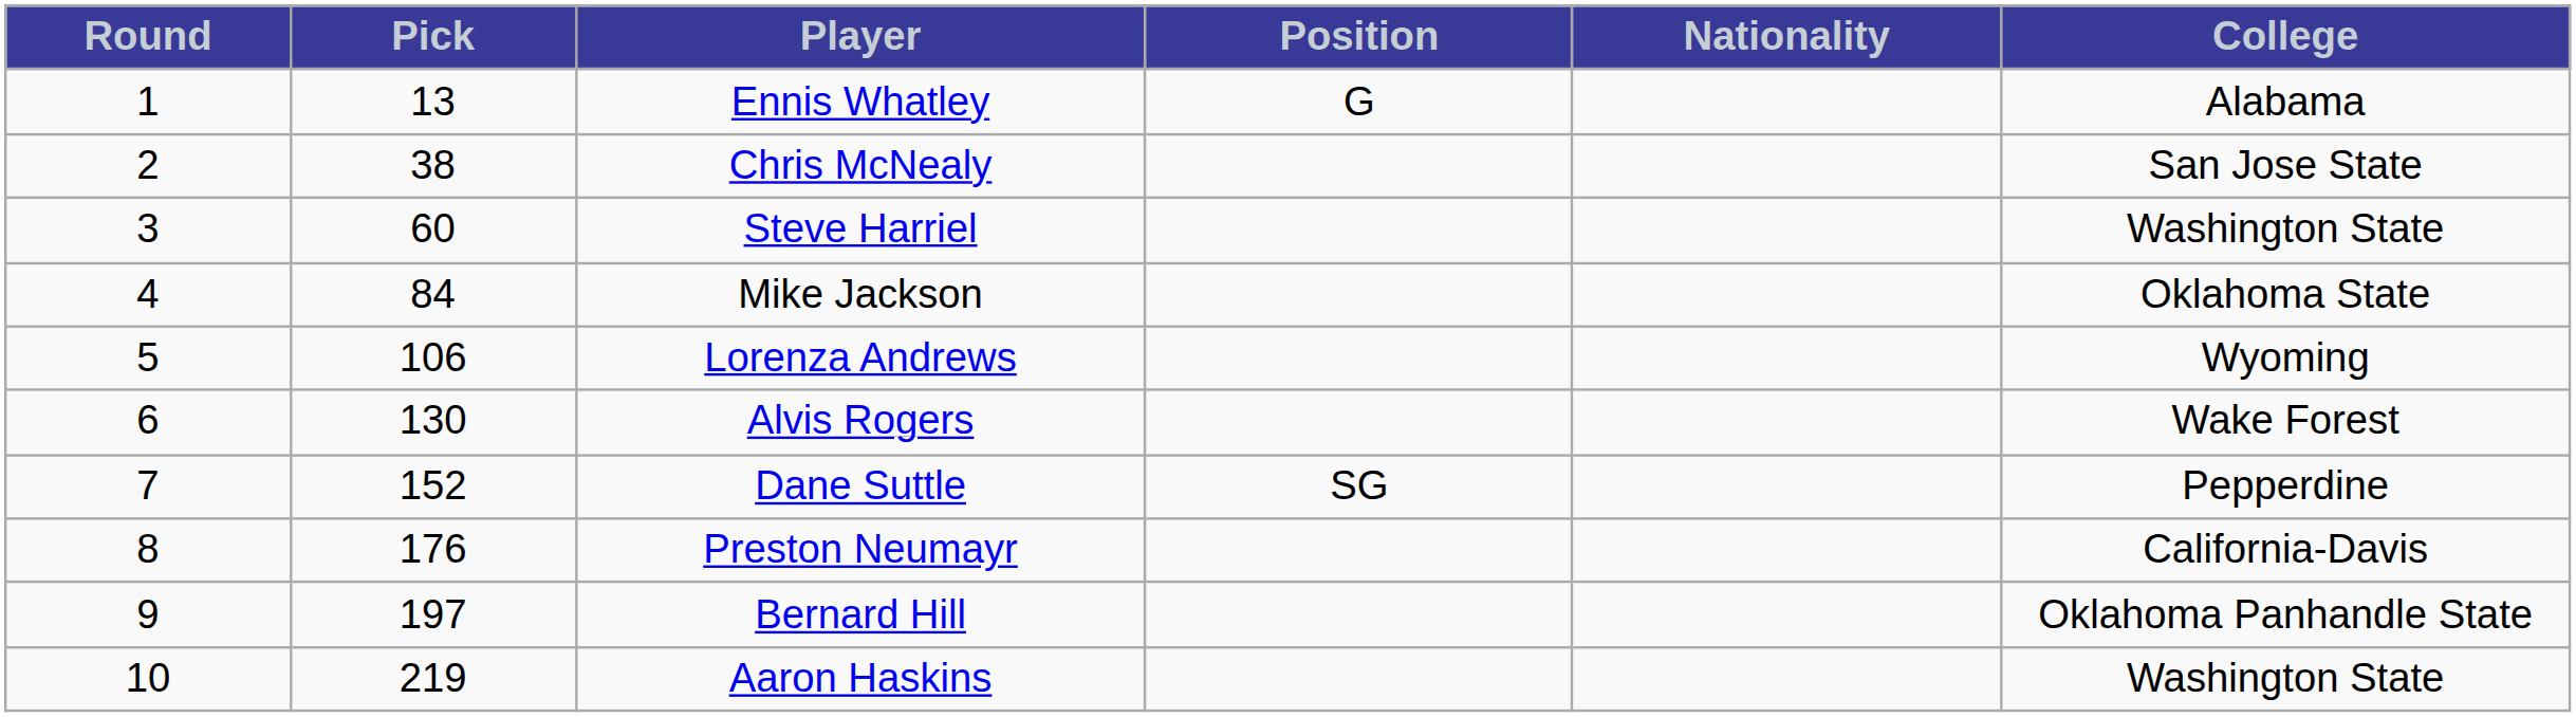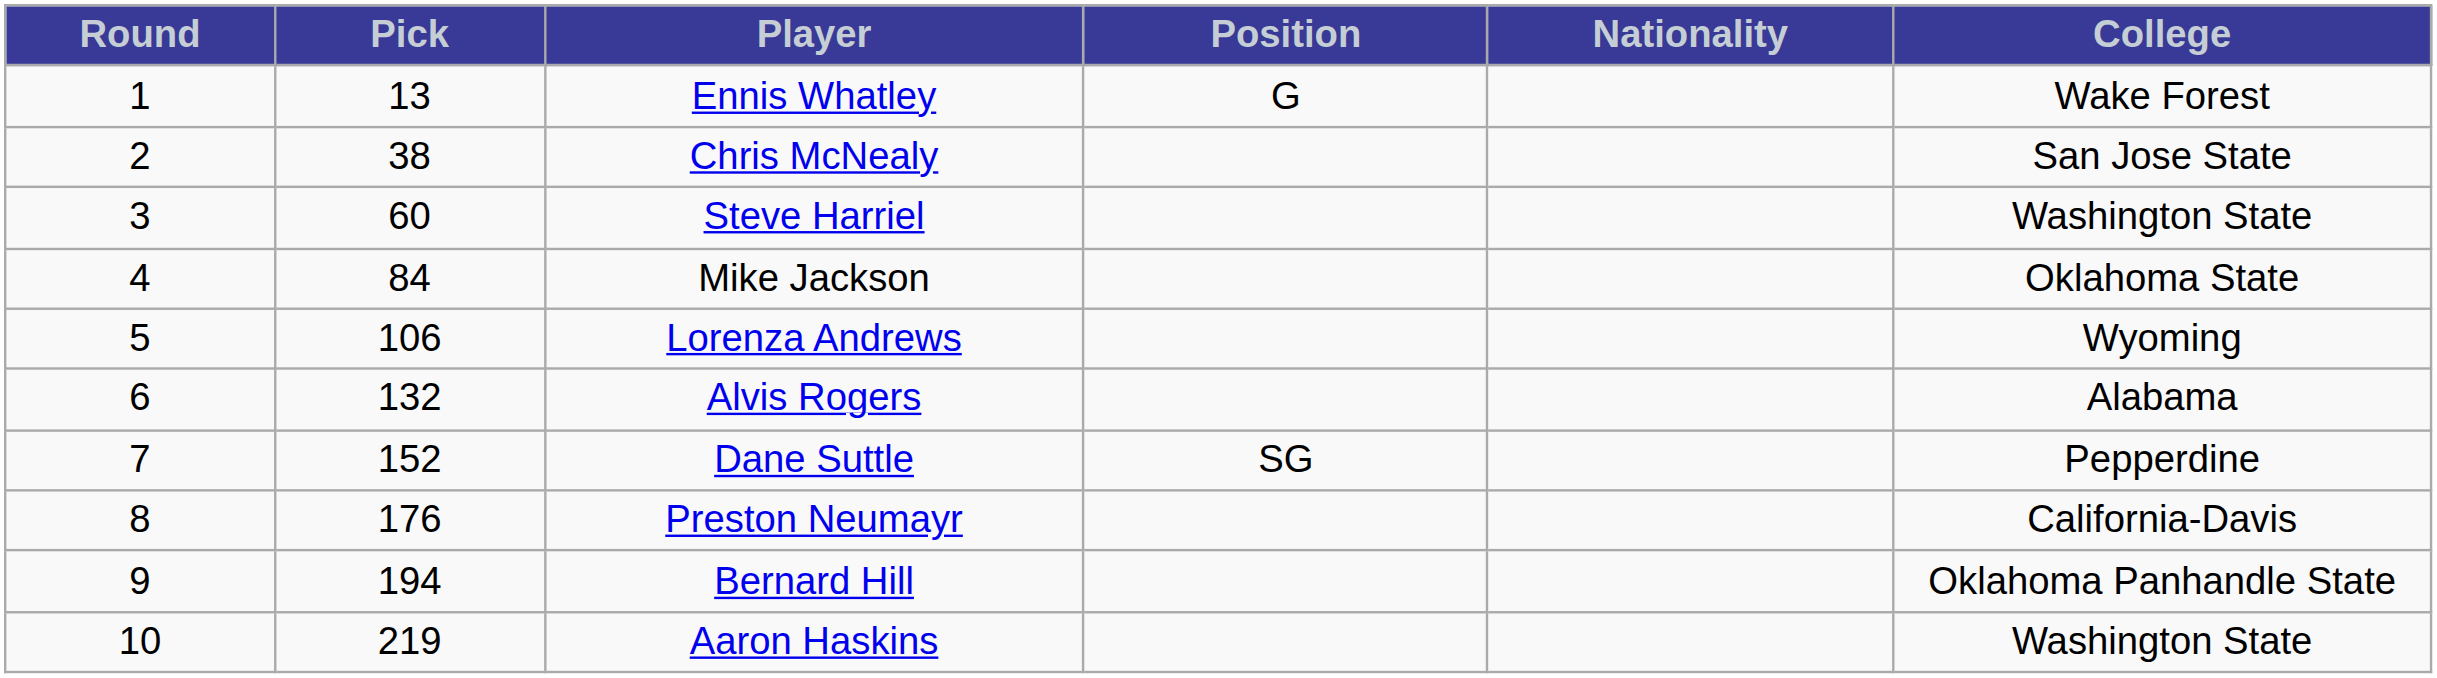 <table class="wikitable sortable sortable">
 <tr>
 <th style="background:#393997; color:#c5ced4" width="10%">Round</th>
 <th style="background:#393997; color:#c5ced4" width="10%">Pick</th>
 <th style="background:#393997; color:#c5ced4" width="20%">Player</th>
 <th style="background:#393997; color:#c5ced4" width="15%">Position</th>
 <th style="background:#393997; color:#c5ced4" width="15%">Nationality</th>
 <th style="background:#393997; color:#c5ced4" width="20%">College</th>
 </tr>
 <tr style="text-align: center">
 <td>1</td>
 <td>13</td>
 <td><a href='#'>Ennis Whatley</a></td>
 <td>G</td>
 <td></td>
-<td>Alabama</td>
+<td>Wake Forest</td>
 </tr>
 <tr style="text-align: center">
 <td>2</td>
 <td>38</td>
 <td><a href='#'>Chris McNealy</a></td>
 <td></td>
 <td></td>
 <td>San Jose State</td>
 </tr>
 <tr style="text-align: center">
 <td>3</td>
 <td>60</td>
 <td><a href='#'>Steve Harriel</a></td>
 <td></td>
 <td></td>
 <td>Washington State</td>
 </tr>
 <tr style="text-align: center">
 <td>4</td>
 <td>84</td>
 <td>Mike Jackson</td>
 <td></td>
 <td></td>
 <td>Oklahoma State</td>
 </tr>
 <tr style="text-align: center">
 <td>5</td>
 <td>106</td>
 <td><a href='#'>Lorenza Andrews</a></td>
 <td></td>
 <td></td>
 <td>Wyoming</td>
 </tr>
 <tr style="text-align: center">
 <td>6</td>
-<td>130</td>
+<td>132</td>
 <td><a href='#'>Alvis Rogers</a></td>
 <td></td>
 <td></td>
-<td>Wake Forest</td>
+<td>Alabama</td>
 </tr>
 <tr style="text-align: center">
 <td>7</td>
 <td>152</td>
 <td><a href='#'>Dane Suttle</a></td>
 <td>SG</td>
 <td></td>
 <td>Pepperdine</td>
 </tr>
 <tr style="text-align: center">
 <td>8</td>
 <td>176</td>
 <td><a href='#'>Preston Neumayr</a></td>
 <td></td>
 <td></td>
 <td>California-Davis</td>
 </tr>
 <tr style="text-align: center">
 <td>9</td>
-<td>197</td>
+<td>194</td>
 <td><a href='#'>Bernard Hill</a></td>
 <td></td>
 <td></td>
 <td>Oklahoma Panhandle State</td>
 </tr>
 <tr style="text-align: center">
 <td>10</td>
 <td>219</td>
 <td><a href='#'>Aaron Haskins</a></td>
 <td></td>
 <td></td>
 <td>Washington State</td>
 </tr>
 </table>
